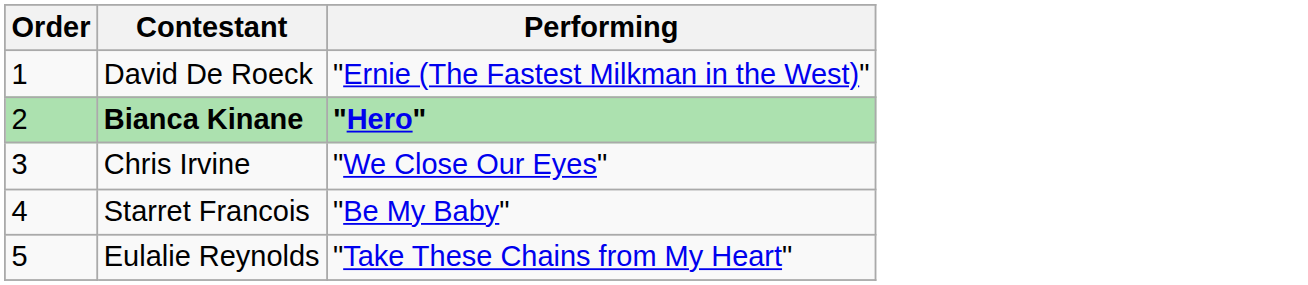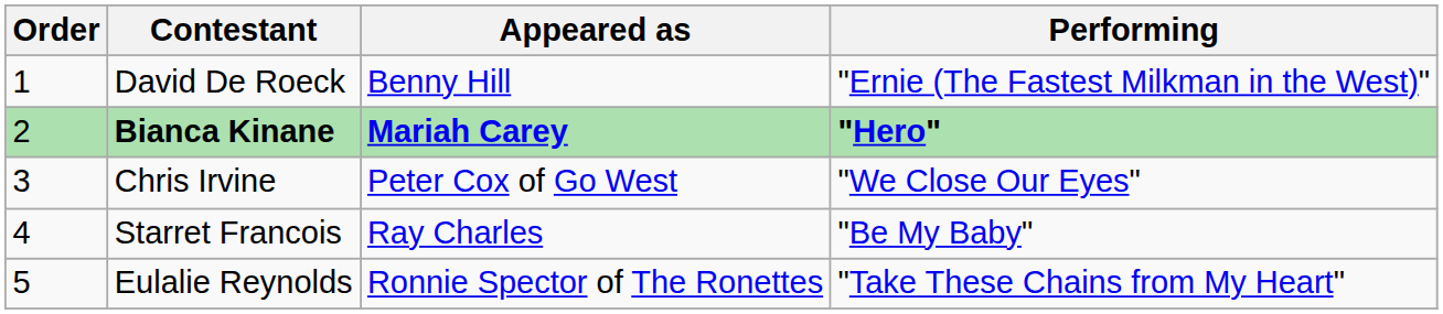 <table class="wikitable">
 <tr>
 <th>Order</th>
 <th>Contestant</th>
+<th>Appeared as</th>
 <th>Performing</th>
 </tr>
 <tr>
 <td>1</td>
 <td>David De Roeck</td>
+<td><a href='#'>Benny Hill</a></td>
 <td>"<a href='#'>Ernie (The Fastest Milkman in the West)</a>"</td>
 </tr>
 <tr style="background:#ACE1AF;">
 <td>2</td>
 <td><strong>Bianca Kinane</strong></td>
+<td><strong><a href='#'>Mariah Carey</a></strong></td>
 <td><strong>"<a href='#'>Hero</a>"</strong></td>
 </tr>
 <tr>
 <td>3</td>
 <td>Chris Irvine</td>
+<td><a href='#'>Peter Cox</a> of <a href='#'>Go West</a></td>
 <td>"<a href='#'>We Close Our Eyes</a>"</td>
 </tr>
 <tr>
 <td>4</td>
 <td>Starret Francois</td>
+<td><a href='#'>Ray Charles</a></td>
 <td>"<a href='#'>Be My Baby</a>"</td>
 </tr>
 <tr>
 <td>5</td>
 <td>Eulalie Reynolds</td>
+<td><a href='#'>Ronnie Spector</a> of <a href='#'>The Ronettes</a></td>
 <td>"<a href='#'>Take These Chains from My Heart</a>"</td>
 </tr>
 </table>
